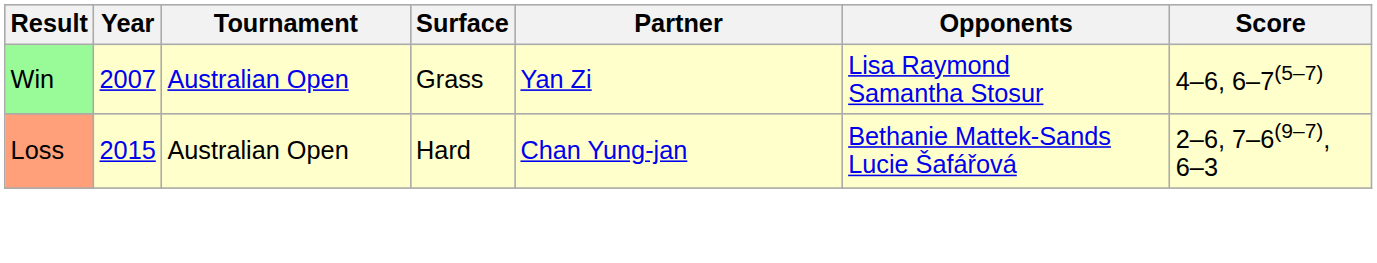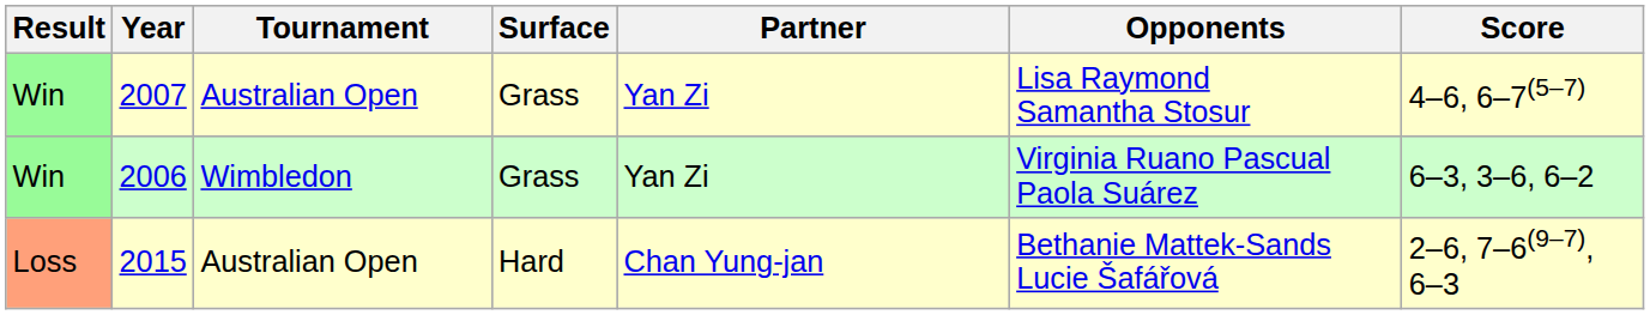 <table class="sortable wikitable">
 <tr>
 <th>Result</th>
 <th>Year</th>
 <th width="150">Tournament</th>
 <th>Surface</th>
 <th width="200">Partner</th>
 <th width="200">Opponents</th>
 <th width="120">Score</th>
 </tr>
 <tr style="background:#ffc;">
 <td style="background:#98fb98;">Win</td>
 <td><a href='#'>2007</a></td>
 <td><a href='#'>Australian Open</a></td>
 <td>Grass</td>
 <td> <a href='#'>Yan Zi</a></td>
 <td> <a href='#'>Lisa Raymond</a> <br>  <a href='#'>Samantha Stosur</a></td>
 <td>4–6, 6–7<sup>(5–7)</sup></td>
 </tr>
+<tr style="background:#cfc;">
+<td style="background:#98fb98;">Win</td>
+<td><a href='#'>2006</a></td>
+<td><a href='#'>Wimbledon</a></td>
+<td>Grass</td>
+<td> Yan Zi</td>
+<td> <a href='#'>Virginia Ruano Pascual</a> <br>  <a href='#'>Paola Suárez</a></td>
+<td>6–3, 3–6, 6–2</td>
+</tr>
 <tr style="background:#ffc;">
 <td style="background:#ffa07a;">Loss</td>
 <td><a href='#'>2015</a></td>
 <td>Australian Open</td>
 <td>Hard</td>
 <td> <a href='#'>Chan Yung-jan</a></td>
 <td> <a href='#'>Bethanie Mattek-Sands</a> <br>  <a href='#'>Lucie Šafářová</a></td>
 <td>2–6, 7–6<sup>(9–7)</sup>, 6–3</td>
 </tr>
 </table>
